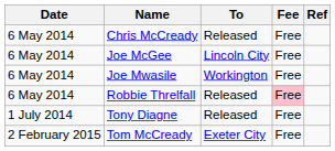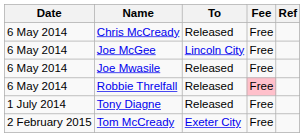 <table class="wikitable sortable plainrowheaders">
 <tr>
 <th scope=col>Date</th>
 <th scope=col>Name</th>
 <th scope=col>To</th>
 <th scope=col>Fee</th>
 <th scope=col class=unsortable>Ref</th>
 </tr>
 <tr>
 <td>6 May 2014</td>
 <td> <a href='#'>Chris McCready</a></td>
 <td>Released</td>
 <td>Free</td>
 <td></td>
 </tr>
 <tr>
 <td>6 May 2014</td>
 <td> <a href='#'>Joe McGee</a></td>
 <td> <a href='#'>Lincoln City</a></td>
 <td>Free</td>
 <td></td>
 </tr>
 <tr>
 <td>6 May 2014</td>
 <td> <a href='#'>Joe Mwasile</a></td>
-<td> <a href='#'>Workington</a></td>
+<td>Released</td>
 <td>Free</td>
 <td></td>
 </tr>
 <tr>
 <td>6 May 2014</td>
 <td> <a href='#'>Robbie Threlfall</a></td>
 <td>Released</td>
 <td style="background: pink;">Free</td>
 <td></td>
 </tr>
 <tr>
 <td>1 July 2014</td>
 <td> <a href='#'>Tony Diagne</a></td>
 <td>Released</td>
 <td>Free</td>
 <td></td>
 </tr>
 <tr>
 <td>2 February 2015</td>
 <td> <a href='#'>Tom McCready</a></td>
 <td> <a href='#'>Exeter City</a></td>
 <td>Free</td>
 <td></td>
 </tr>
 </table>
